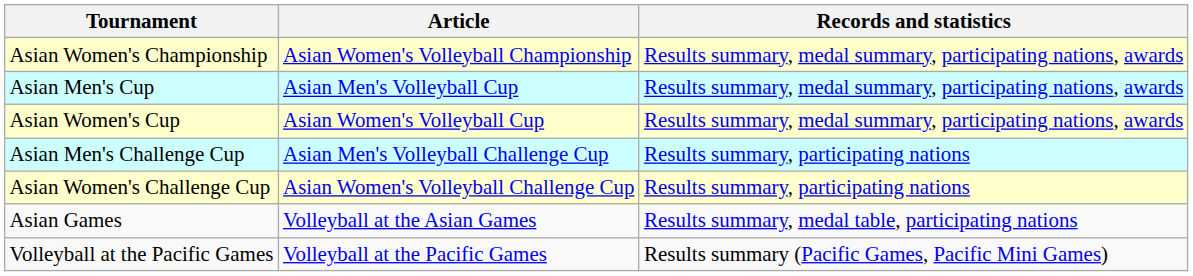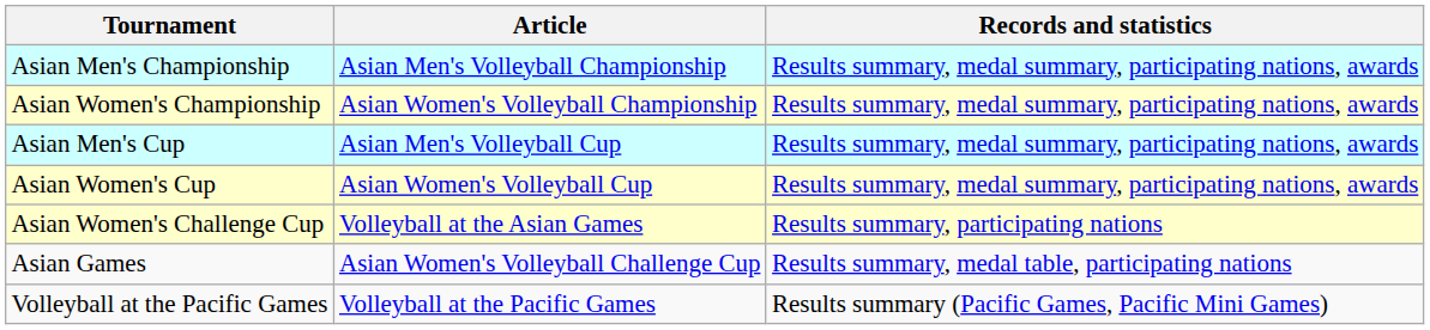 <table class="wikitable">
 <tr>
 <th>Tournament</th>
 <th>Article</th>
 <th>Records and statistics</th>
+</tr>
+<tr style="background-color: #cff;">
+<td>Asian Men's Championship</td>
+<td><a href='#'>Asian Men's Volleyball Championship</a></td>
+<td><a href='#'>Results summary</a>, <a href='#'>medal summary</a>, <a href='#'>participating nations</a>, <a href='#'>awards</a></td>
 </tr>
 <tr style="background-color: #ffc;">
 <td>Asian Women's Championship</td>
 <td><a href='#'>Asian Women's Volleyball Championship</a></td>
 <td><a href='#'>Results summary</a>, <a href='#'>medal summary</a>, <a href='#'>participating nations</a>, <a href='#'>awards</a></td>
 </tr>
 <tr style="background-color: #cff;">
 <td>Asian Men's Cup</td>
 <td><a href='#'>Asian Men's Volleyball Cup</a></td>
 <td><a href='#'>Results summary</a>, <a href='#'>medal summary</a>, <a href='#'>participating nations</a>, <a href='#'>awards</a></td>
 </tr>
 <tr style="background-color: #ffc;">
 <td>Asian Women's Cup</td>
 <td><a href='#'>Asian Women's Volleyball Cup</a></td>
 <td><a href='#'>Results summary</a>, <a href='#'>medal summary</a>, <a href='#'>participating nations</a>, <a href='#'>awards</a></td>
 </tr>
-<tr style="background-color: #cff;">
-<td>Asian Men's Challenge Cup</td>
-<td><a href='#'>Asian Men's Volleyball Challenge Cup</a></td>
-<td><a href='#'>Results summary</a>, <a href='#'>participating nations</a></td>
-</tr>
 <tr style="background-color: #ffc;">
 <td>Asian Women's Challenge Cup</td>
-<td><a href='#'>Asian Women's Volleyball Challenge Cup</a></td>
+<td><a href='#'>Volleyball at the Asian Games</a></td>
 <td><a href='#'>Results summary</a>, <a href='#'>participating nations</a></td>
 </tr>
 <tr>
 <td>Asian Games</td>
-<td><a href='#'>Volleyball at the Asian Games</a></td>
+<td><a href='#'>Asian Women's Volleyball Challenge Cup</a></td>
 <td><a href='#'>Results summary</a>, <a href='#'>medal table</a>, <a href='#'>participating nations</a></td>
 </tr>
 <tr>
 <td>Volleyball at the Pacific Games</td>
 <td><a href='#'>Volleyball at the Pacific Games</a></td>
 <td>Results summary (<a href='#'>Pacific Games</a>, <a href='#'>Pacific Mini Games</a>)</td>
 </tr>
 </table>
